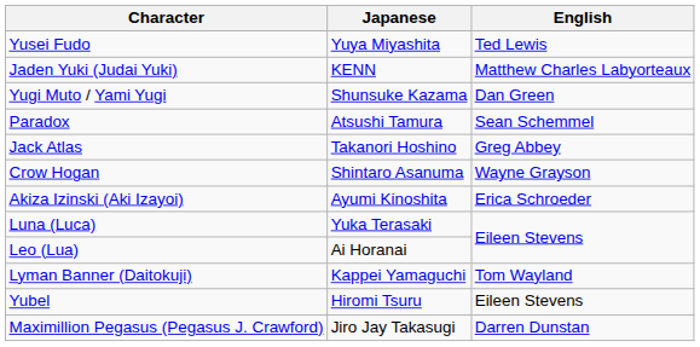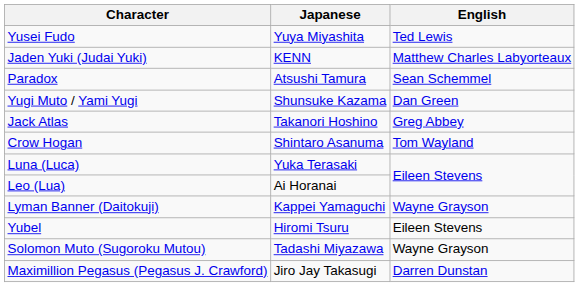 <table class="wikitable">
 <tr>
 <th>Character</th>
 <th>Japanese</th>
 <th>English</th>
 </tr>
 <tr>
 <td><a href='#'>Yusei Fudo</a></td>
 <td><a href='#'>Yuya Miyashita</a></td>
 <td><a href='#'>Ted Lewis</a></td>
 </tr>
 <tr>
 <td><a href='#'>Jaden Yuki (Judai Yuki)</a></td>
 <td><a href='#'>KENN</a></td>
 <td><a href='#'>Matthew Charles Labyorteaux</a></td>
 </tr>
 <tr>
+<td><a href='#'>Paradox</a></td>
+<td><a href='#'>Atsushi Tamura</a></td>
+<td><a href='#'>Sean Schemmel</a></td>
+</tr>
+<tr>
 <td><a href='#'>Yugi Muto</a> / <a href='#'>Yami Yugi</a></td>
 <td><a href='#'>Shunsuke Kazama</a></td>
 <td><a href='#'>Dan Green</a></td>
-</tr>
-<tr>
-<td><a href='#'>Paradox</a></td>
-<td><a href='#'>Atsushi Tamura</a></td>
-<td><a href='#'>Sean Schemmel</a></td>
 </tr>
 <tr>
 <td><a href='#'>Jack Atlas</a></td>
 <td><a href='#'>Takanori Hoshino</a></td>
 <td><a href='#'>Greg Abbey</a></td>
 </tr>
 <tr>
 <td><a href='#'>Crow Hogan</a></td>
 <td><a href='#'>Shintaro Asanuma</a></td>
-<td><a href='#'>Wayne Grayson</a></td>
-</tr>
-<tr>
-<td><a href='#'>Akiza Izinski (Aki Izayoi)</a></td>
-<td><a href='#'>Ayumi Kinoshita</a></td>
-<td><a href='#'>Erica Schroeder</a></td>
+<td><a href='#'>Tom Wayland</a></td>
 </tr>
 <tr>
 <td><a href='#'>Luna (Luca)</a></td>
 <td><a href='#'>Yuka Terasaki</a></td>
 <td rowspan=2><a href='#'>Eileen Stevens</a></td>
 </tr>
 <tr>
 <td><a href='#'>Leo (Lua)</a></td>
 <td>Ai Horanai</td>
 </tr>
 <tr>
 <td><a href='#'>Lyman Banner (Daitokuji)</a></td>
 <td><a href='#'>Kappei Yamaguchi</a></td>
-<td><a href='#'>Tom Wayland</a></td>
+<td><a href='#'>Wayne Grayson</a></td>
 </tr>
 <tr>
 <td><a href='#'>Yubel</a></td>
 <td><a href='#'>Hiromi Tsuru</a></td>
 <td>Eileen Stevens</td>
 </tr>
 <tr>
+<td><a href='#'>Solomon Muto (Sugoroku Mutou)</a></td>
+<td><a href='#'>Tadashi Miyazawa</a></td>
+<td>Wayne Grayson</td>
+</tr>
+<tr>
 <td><a href='#'>Maximillion Pegasus (Pegasus J. Crawford)</a></td>
 <td>Jiro Jay Takasugi</td>
 <td><a href='#'>Darren Dunstan</a></td>
 </tr>
 </table>
